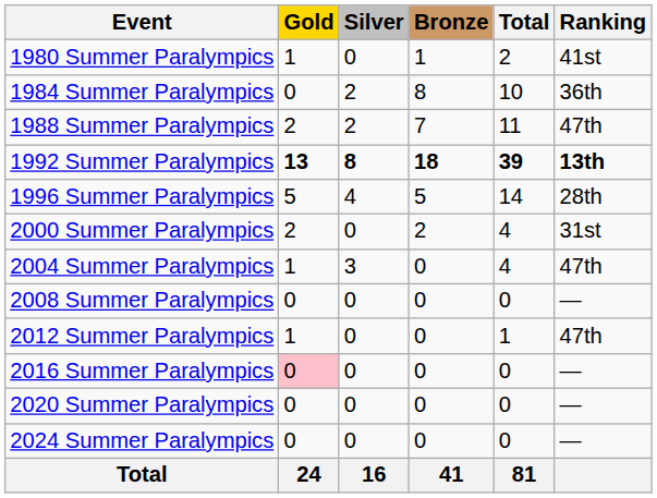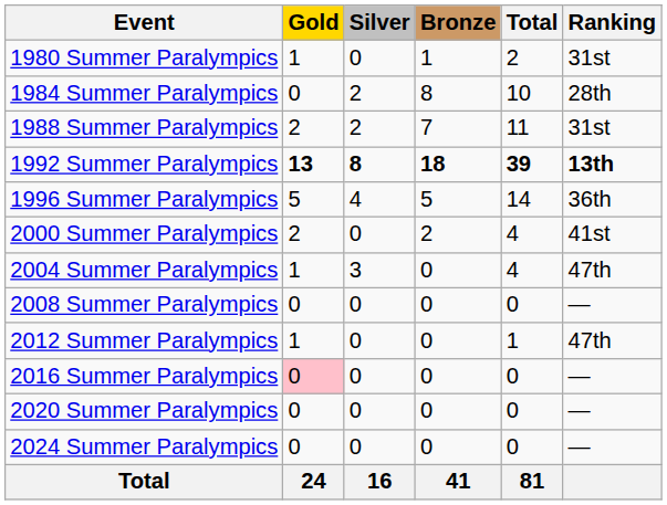 <table class="wikitable">
 <tr>
 <th>Event</th>
 <td style="background:gold; font-weight:bold;">Gold</td>
 <td style="background:silver; font-weight:bold;">Silver</td>
 <td style="background:#cc9966; font-weight:bold;">Bronze</td>
 <th>Total</th>
 <th>Ranking</th>
 </tr>
 <tr>
 <td><a href='#'>1980 Summer Paralympics</a></td>
 <td>1</td>
 <td>0</td>
 <td>1</td>
 <td>2</td>
-<td>41st</td>
+<td>31st</td>
 </tr>
 <tr>
 <td><a href='#'>1984 Summer Paralympics</a></td>
 <td>0</td>
 <td>2</td>
 <td>8</td>
 <td>10</td>
-<td>36th</td>
+<td>28th</td>
 </tr>
 <tr>
 <td><a href='#'>1988 Summer Paralympics</a></td>
 <td>2</td>
 <td>2</td>
 <td>7</td>
 <td>11</td>
-<td>47th</td>
+<td>31st</td>
 </tr>
 <tr>
 <td><a href='#'>1992 Summer Paralympics</a></td>
 <td><strong>13</strong></td>
 <td><strong>8</strong></td>
 <td><strong>18</strong></td>
 <td><strong>39</strong></td>
 <td><strong>13th</strong></td>
 </tr>
 <tr>
 <td><a href='#'>1996 Summer Paralympics</a></td>
 <td>5</td>
 <td>4</td>
 <td>5</td>
 <td>14</td>
-<td>28th</td>
+<td>36th</td>
 </tr>
 <tr>
 <td><a href='#'>2000 Summer Paralympics</a></td>
 <td>2</td>
 <td>0</td>
 <td>2</td>
 <td>4</td>
-<td>31st</td>
+<td>41st</td>
 </tr>
 <tr>
 <td><a href='#'>2004 Summer Paralympics</a></td>
 <td>1</td>
 <td>3</td>
 <td>0</td>
 <td>4</td>
 <td>47th</td>
 </tr>
 <tr>
 <td><a href='#'>2008 Summer Paralympics</a></td>
 <td>0</td>
 <td>0</td>
 <td>0</td>
 <td>0</td>
 <td>—</td>
 </tr>
 <tr>
 <td><a href='#'>2012 Summer Paralympics</a></td>
 <td>1</td>
 <td>0</td>
 <td>0</td>
 <td>1</td>
 <td>47th</td>
 </tr>
 <tr>
 <td><a href='#'>2016 Summer Paralympics</a></td>
 <td style="background: pink;">0</td>
 <td>0</td>
 <td>0</td>
 <td>0</td>
 <td>—</td>
 </tr>
 <tr>
 <td><a href='#'>2020 Summer Paralympics</a></td>
 <td>0</td>
 <td>0</td>
 <td>0</td>
 <td>0</td>
 <td>—</td>
 </tr>
 <tr>
 <td><a href='#'>2024 Summer Paralympics</a></td>
 <td>0</td>
 <td>0</td>
 <td>0</td>
 <td>0</td>
 <td>—</td>
 </tr>
 <tr>
 <th>Total</th>
 <th>24</th>
 <th>16</th>
 <th>41</th>
 <th>81</th>
 <th></th>
 </tr>
 </table>
